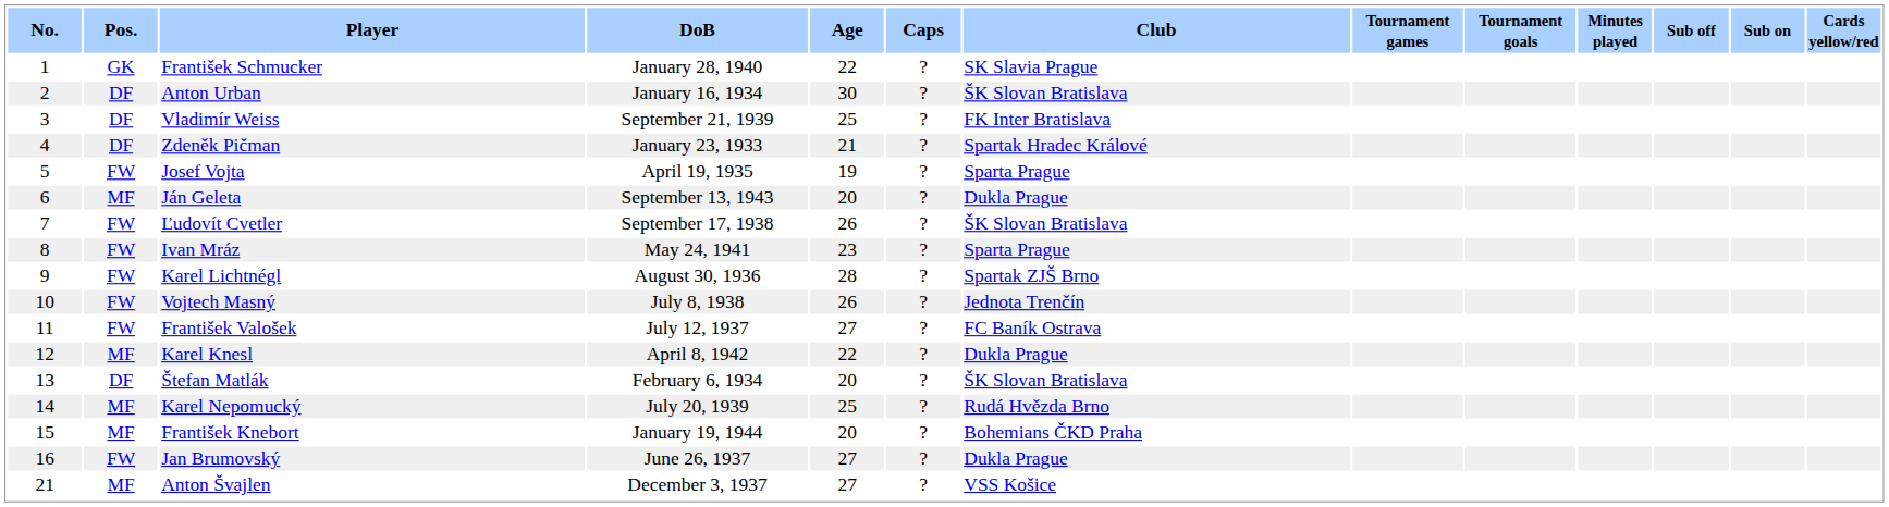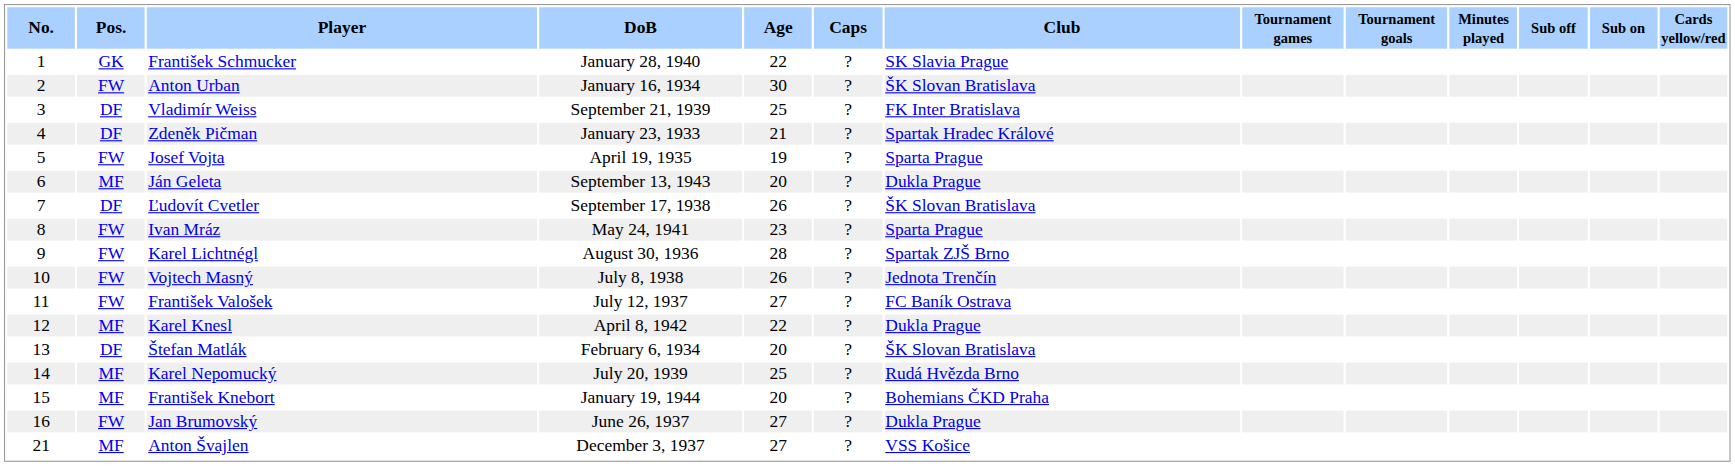 <table border="0" width="100%" style="border: 1px solid #999; background-color:#FFFFFF; text-align:center">
 <tr align="center" bgcolor="#AAD0FF">
 <th width=4%>No.</th>
 <th width=4%>Pos.</th>
 <th width=23%>Player</th>
 <th width=12%>DoB</th>
 <th width=4%>Age</th>
 <th width=4%>Caps</th>
 <th width=21%>Club</th>
 <th width=6%><small>Tournament<br>games</small></th>
 <th width=6%><small>Tournament<br>goals</small></th>
 <th width=4%><small>Minutes<br>played</small></th>
 <th width=4%><small>Sub off</small></th>
 <th width=4%><small>Sub on</small></th>
 <th width=4%><small>Cards<br>yellow/red</small></th>
 </tr>
 <tr>
 <td>1</td>
 <td><a href='#'>GK</a></td>
 <td align="left"><a href='#'>František Schmucker</a></td>
 <td>January 28, 1940</td>
 <td>22</td>
 <td>?</td>
 <td align="left"> <a href='#'>SK Slavia Prague</a></td>
 <td></td>
 <td></td>
 <td></td>
 <td></td>
 <td></td>
 <td></td>
 </tr>
 <tr bgcolor="#EFEFEF">
 <td>2</td>
-<td><a href='#'>DF</a></td>
+<td><a href='#'>FW</a></td>
 <td align="left"><a href='#'>Anton Urban</a></td>
 <td>January 16, 1934</td>
 <td>30</td>
 <td>?</td>
 <td align="left"> <a href='#'>ŠK Slovan Bratislava</a></td>
 <td></td>
 <td></td>
 <td></td>
 <td></td>
 <td></td>
 <td></td>
 </tr>
 <tr>
 <td>3</td>
 <td><a href='#'>DF</a></td>
 <td align="left"><a href='#'>Vladimír Weiss</a></td>
 <td>September 21, 1939</td>
 <td>25</td>
 <td>?</td>
 <td align="left"> <a href='#'>FK Inter Bratislava</a></td>
 <td></td>
 <td></td>
 <td></td>
 <td></td>
 <td></td>
 <td></td>
 </tr>
 <tr bgcolor="#EFEFEF">
 <td>4</td>
 <td><a href='#'>DF</a></td>
 <td align="left"><a href='#'>Zdeněk Pičman</a></td>
 <td>January 23, 1933</td>
 <td>21</td>
 <td>?</td>
 <td align="left"> <a href='#'>Spartak Hradec Králové</a></td>
 <td></td>
 <td></td>
 <td></td>
 <td></td>
 <td></td>
 <td></td>
 </tr>
 <tr>
 <td>5</td>
 <td><a href='#'>FW</a></td>
 <td align="left"><a href='#'>Josef Vojta</a></td>
 <td>April 19, 1935</td>
 <td>19</td>
 <td>?</td>
 <td align="left"> <a href='#'>Sparta Prague</a></td>
 <td></td>
 <td></td>
 <td></td>
 <td></td>
 <td></td>
 <td></td>
 </tr>
 <tr bgcolor="#EFEFEF">
 <td>6</td>
 <td><a href='#'>MF</a></td>
 <td align="left"><a href='#'>Ján Geleta</a></td>
 <td>September 13, 1943</td>
 <td>20</td>
 <td>?</td>
 <td align="left"> <a href='#'>Dukla Prague</a></td>
 <td></td>
 <td></td>
 <td></td>
 <td></td>
 <td></td>
 <td></td>
 </tr>
 <tr>
 <td>7</td>
-<td><a href='#'>FW</a></td>
+<td><a href='#'>DF</a></td>
 <td align="left"><a href='#'>Ľudovít Cvetler</a></td>
 <td>September 17, 1938</td>
 <td>26</td>
 <td>?</td>
 <td align="left"> <a href='#'>ŠK Slovan Bratislava</a></td>
 <td></td>
 <td></td>
 <td></td>
 <td></td>
 <td></td>
 <td></td>
 </tr>
 <tr bgcolor="#EFEFEF">
 <td>8</td>
 <td><a href='#'>FW</a></td>
 <td align="left"><a href='#'>Ivan Mráz</a></td>
 <td>May 24, 1941</td>
 <td>23</td>
 <td>?</td>
 <td align="left"> <a href='#'>Sparta Prague</a></td>
 <td></td>
 <td></td>
 <td></td>
 <td></td>
 <td></td>
 <td></td>
 </tr>
 <tr>
 <td>9</td>
 <td><a href='#'>FW</a></td>
 <td align="left"><a href='#'>Karel Lichtnégl</a></td>
 <td>August 30, 1936</td>
 <td>28</td>
 <td>?</td>
 <td align="left"> <a href='#'>Spartak ZJŠ Brno</a></td>
 <td></td>
 <td></td>
 <td></td>
 <td></td>
 <td></td>
 <td></td>
 </tr>
 <tr bgcolor="#EFEFEF">
 <td>10</td>
 <td><a href='#'>FW</a></td>
 <td align="left"><a href='#'>Vojtech Masný</a></td>
 <td>July 8, 1938</td>
 <td>26</td>
 <td>?</td>
 <td align="left"> <a href='#'>Jednota Trenčín</a></td>
 <td></td>
 <td></td>
 <td></td>
 <td></td>
 <td></td>
 <td></td>
 </tr>
 <tr>
 <td>11</td>
 <td><a href='#'>FW</a></td>
 <td align="left"><a href='#'>František Valošek</a></td>
 <td>July 12, 1937</td>
 <td>27</td>
 <td>?</td>
 <td align="left"> <a href='#'>FC Baník Ostrava</a></td>
 <td></td>
 <td></td>
 <td></td>
 <td></td>
 <td></td>
 <td></td>
 </tr>
 <tr bgcolor="#EFEFEF">
 <td>12</td>
 <td><a href='#'>MF</a></td>
 <td align="left"><a href='#'>Karel Knesl</a></td>
 <td>April 8, 1942</td>
 <td>22</td>
 <td>?</td>
 <td align="left"> <a href='#'>Dukla Prague</a></td>
 <td></td>
 <td></td>
 <td></td>
 <td></td>
 <td></td>
 <td></td>
 </tr>
 <tr>
 <td>13</td>
 <td><a href='#'>DF</a></td>
 <td align="left"><a href='#'>Štefan Matlák</a></td>
 <td>February 6, 1934</td>
 <td>20</td>
 <td>?</td>
 <td align="left"> <a href='#'>ŠK Slovan Bratislava</a></td>
 <td></td>
 <td></td>
 <td></td>
 <td></td>
 <td></td>
 <td></td>
 </tr>
 <tr bgcolor="#EFEFEF">
 <td>14</td>
 <td><a href='#'>MF</a></td>
 <td align="left"><a href='#'>Karel Nepomucký</a></td>
 <td>July 20, 1939</td>
 <td>25</td>
 <td>?</td>
 <td align="left"> <a href='#'>Rudá Hvězda Brno</a></td>
 <td></td>
 <td></td>
 <td></td>
 <td></td>
 <td></td>
 <td></td>
 </tr>
 <tr>
 <td>15</td>
 <td><a href='#'>MF</a></td>
 <td align="left"><a href='#'>František Knebort</a></td>
 <td>January 19, 1944</td>
 <td>20</td>
 <td>?</td>
 <td align="left"> <a href='#'>Bohemians ČKD Praha</a></td>
 <td></td>
 <td></td>
 <td></td>
 <td></td>
 <td></td>
 <td></td>
 </tr>
 <tr bgcolor="#EFEFEF">
 <td>16</td>
 <td><a href='#'>FW</a></td>
 <td align="left"><a href='#'>Jan Brumovský</a></td>
 <td>June 26, 1937</td>
 <td>27</td>
 <td>?</td>
 <td align="left"> <a href='#'>Dukla Prague</a></td>
 <td></td>
 <td></td>
 <td></td>
 <td></td>
 <td></td>
 <td></td>
 </tr>
 <tr>
 <td>21</td>
 <td><a href='#'>MF</a></td>
 <td align="left"><a href='#'>Anton Švajlen</a></td>
 <td>December 3, 1937</td>
 <td>27</td>
 <td>?</td>
 <td align="left"> <a href='#'>VSS Košice</a></td>
 <td></td>
 <td></td>
 <td></td>
 <td></td>
 <td></td>
 <td></td>
 </tr>
 <tr>
 </tr>
 </table>
